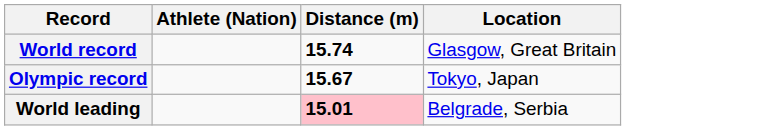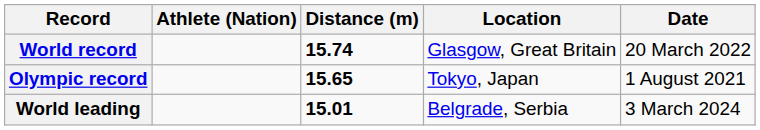 <table class="wikitable">
 <tr>
 <th>Record</th>
 <th>Athlete (Nation)</th>
 <th>Distance (m)</th>
 <th>Location</th>
+<th>Date</th>
 </tr>
 <tr>
 <th><a href='#'>World record</a></th>
 <td></td>
 <td><strong>15.74</strong></td>
 <td><a href='#'>Glasgow</a>, Great Britain</td>
+<td>20 March 2022</td>
 </tr>
 <tr>
 <th><a href='#'>Olympic record</a></th>
 <td></td>
-<td><strong>15.67</strong></td>
+<td><strong>15.65</strong></td>
 <td><a href='#'>Tokyo</a>, Japan</td>
+<td>1 August 2021</td>
 </tr>
 <tr>
 <th>World leading</th>
 <td></td>
-<td style="background: pink;"><strong>15.01</strong></td>
+<td><strong>15.01</strong></td>
 <td><a href='#'>Belgrade</a>, Serbia</td>
+<td>3 March 2024</td>
 </tr>
 </table>
